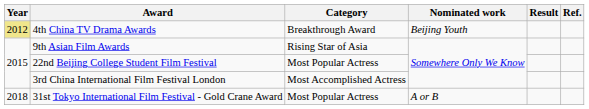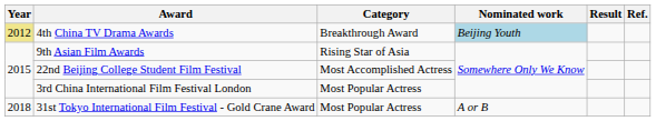 <table class="wikitable">
 <tr>
 <th>Year</th>
 <th>Award</th>
 <th>Category</th>
 <th>Nominated work</th>
 <th>Result</th>
 <th>Ref.</th>
 </tr>
 <tr>
 <td style="background: khaki;">2012</td>
 <td>4th <a href='#'>China TV Drama Awards</a></td>
 <td>Breakthrough Award</td>
-<td><em>Beijing Youth</em></td>
+<td style="background: lightblue;"><em>Beijing Youth</em></td>
 <td></td>
 <td></td>
 </tr>
 <tr>
 <td rowspan=3>2015</td>
 <td>9th <a href='#'>Asian Film Awards</a></td>
 <td>Rising Star of Asia</td>
 <td rowspan=3><em><a href='#'>Somewhere Only We Know</a></em></td>
 <td></td>
 <td></td>
 </tr>
 <tr>
 <td>22nd <a href='#'>Beijing College Student Film Festival</a></td>
-<td>Most Popular Actress</td>
+<td>Most Accomplished Actress</td>
 <td></td>
 <td></td>
 </tr>
 <tr>
 <td>3rd China International Film Festival London</td>
-<td>Most Accomplished Actress</td>
+<td>Most Popular Actress</td>
 <td></td>
 <td></td>
 </tr>
 <tr>
 <td>2018</td>
 <td>31st <a href='#'>Tokyo International Film Festival</a> - Gold Crane Award</td>
 <td>Most Popular Actress</td>
 <td rowspan=2><em>A or B</em></td>
 <td></td>
 <td></td>
 </tr>
 </table>
